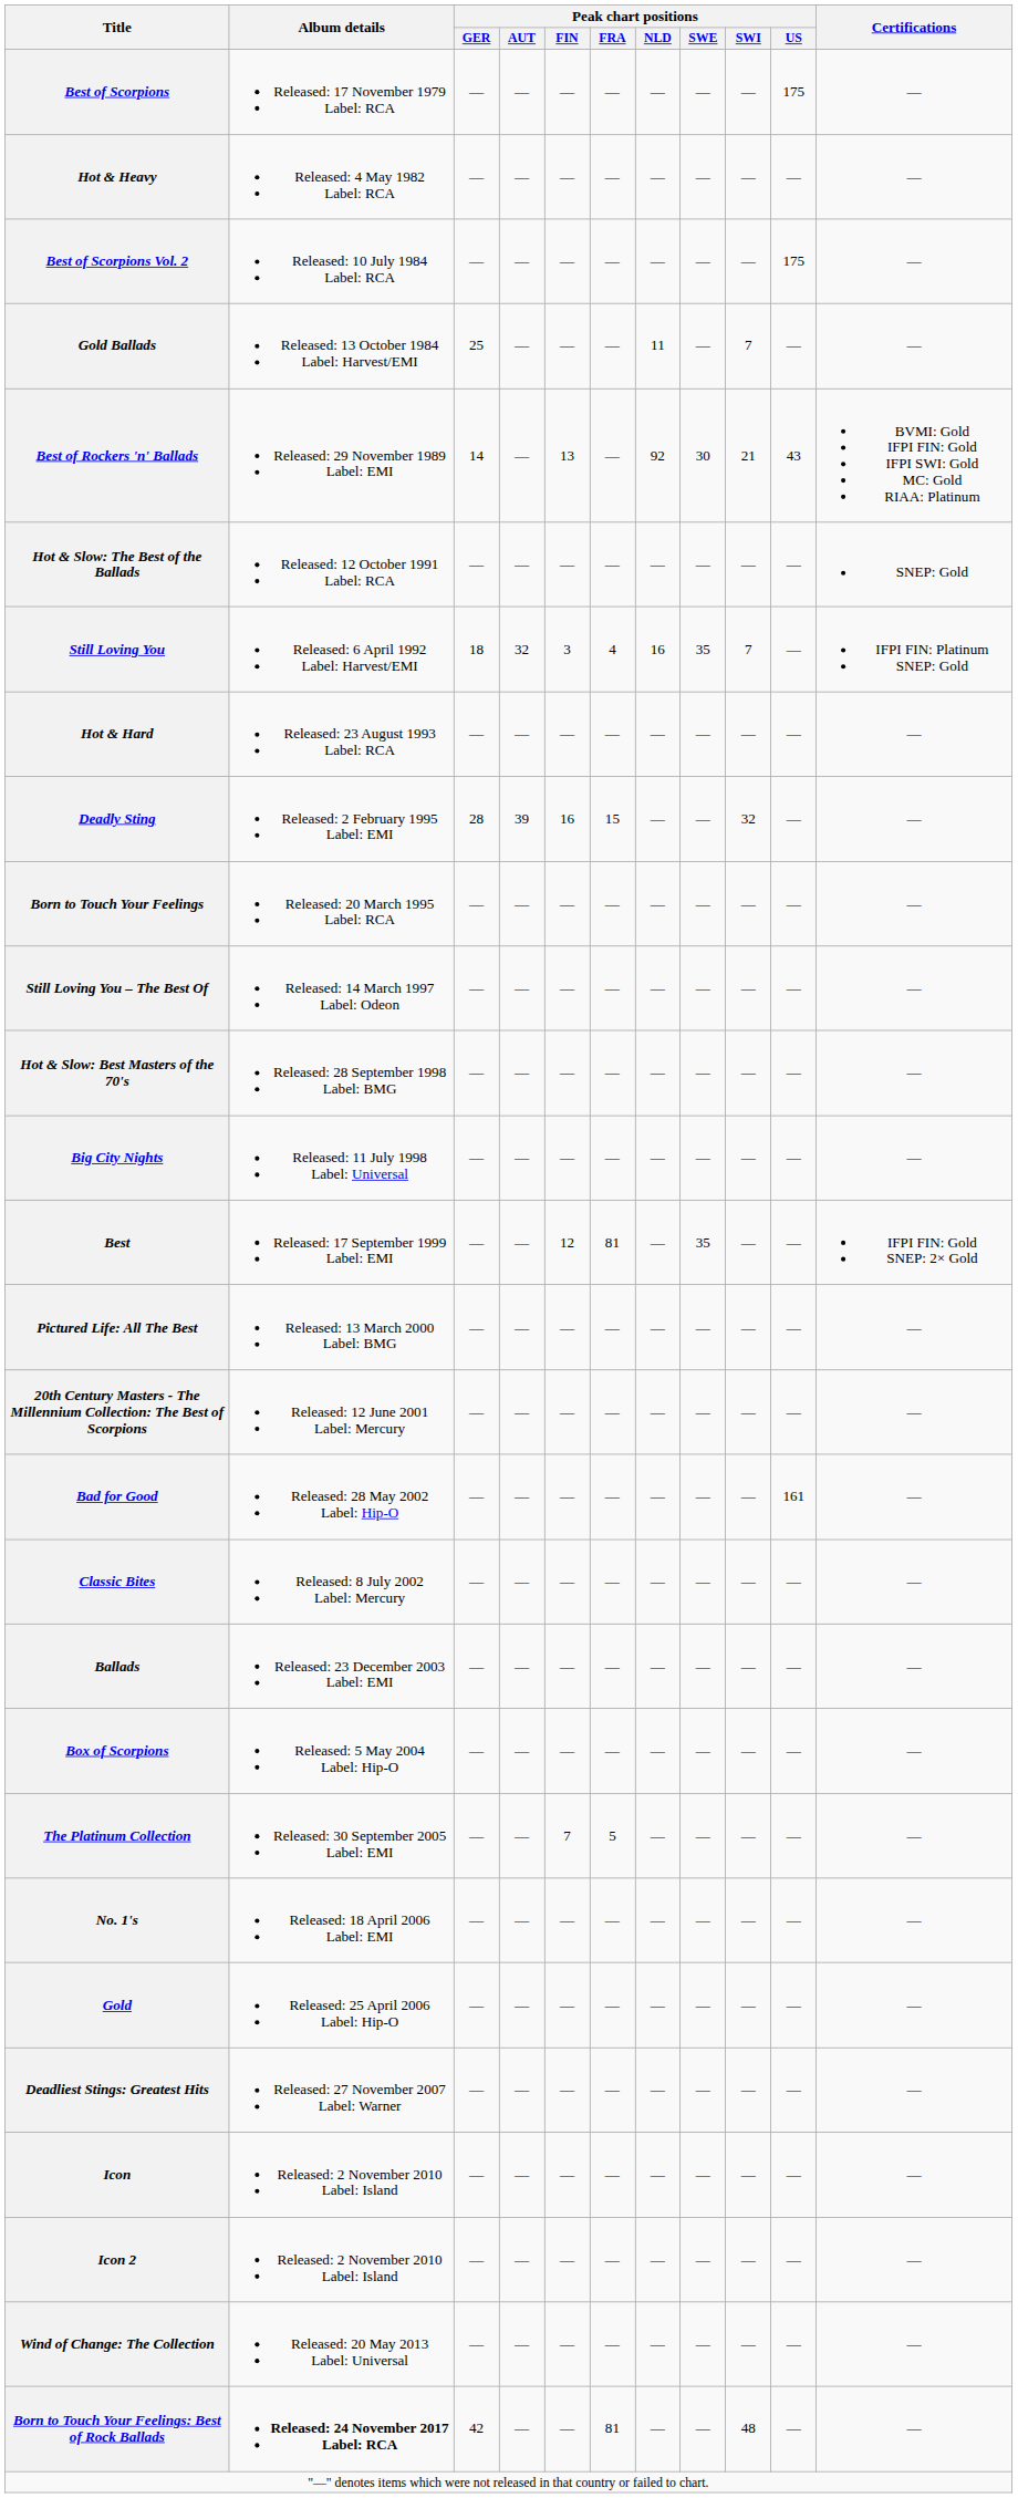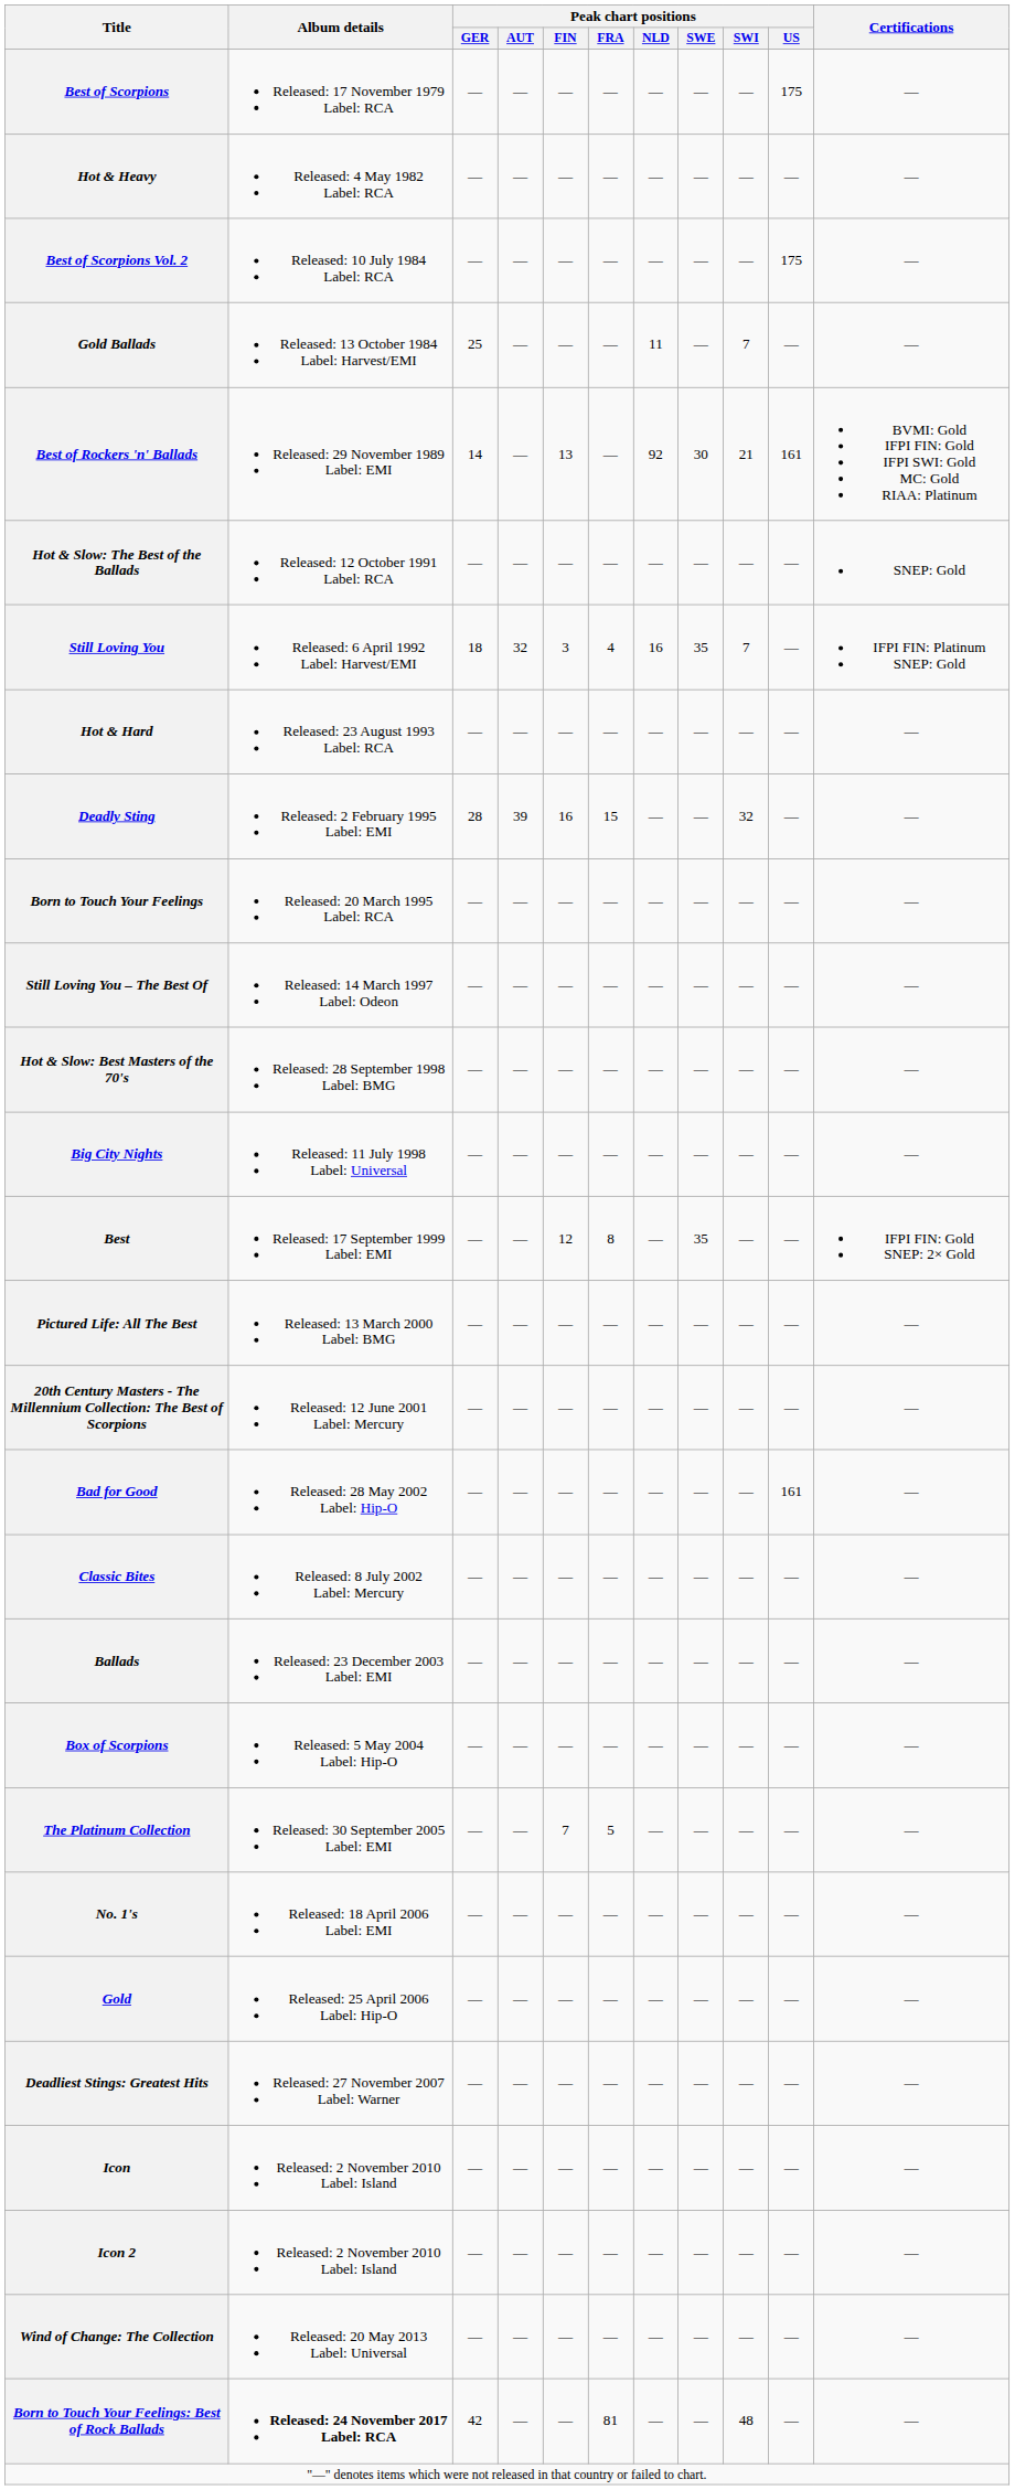 <table class="wikitable plainrowheaders" style="text-align:center;">
 <tr>
 <th scope="col" rowspan="2" style="width:15em;">Title</th>
 <th scope="col" rowspan="2" style="width:15em;">Album details</th>
 <th scope="col" colspan="8">Peak chart positions</th>
 <th scope="col" rowspan="2" style="width:13em;"><a href='#'>Certifications</a></th>
 </tr>
 <tr>
 <th scope="col" style="width:3em;font-size:90%;"><a href='#'>GER</a><br></th>
 <th scope="col" style="width:3em;font-size:90%;"><a href='#'>AUT</a><br></th>
 <th scope="col" style="width:3em;font-size:90%;"><a href='#'>FIN</a><br></th>
 <th scope="col" style="width:3em;font-size:90%;"><a href='#'>FRA</a><br></th>
 <th scope="col" style="width:3em;font-size:90%;"><a href='#'>NLD</a><br></th>
 <th scope="col" style="width:3em;font-size:90%;"><a href='#'>SWE</a><br></th>
 <th scope="col" style="width:3em;font-size:90%;"><a href='#'>SWI</a><br></th>
 <th scope="col" style="width:3em;font-size:90%;"><a href='#'>US</a><br></th>
 </tr>
 <tr>
 <th scope="row"><em><a href='#'>Best of Scorpions</a></em></th>
 <td><br><ul><li>Released: 17 November 1979</li><li>Label: RCA</li></ul></td>
 <td>—</td>
 <td>—</td>
 <td>—</td>
 <td>—</td>
 <td>—</td>
 <td>—</td>
 <td>—</td>
 <td>175</td>
 <td style="text-align:center;">—</td>
 </tr>
 <tr>
 <th scope="row"><em>Hot & Heavy</em></th>
 <td><br><ul><li>Released: 4 May 1982</li><li>Label: RCA</li></ul></td>
 <td>—</td>
 <td>—</td>
 <td>—</td>
 <td>—</td>
 <td>—</td>
 <td>—</td>
 <td>—</td>
 <td>—</td>
 <td style="text-align:center;">—</td>
 </tr>
 <tr>
 <th scope="row"><em><a href='#'>Best of Scorpions Vol. 2</a></em></th>
 <td><br><ul><li>Released: 10 July 1984</li><li>Label: RCA</li></ul></td>
 <td>—</td>
 <td>—</td>
 <td>—</td>
 <td>—</td>
 <td>—</td>
 <td>—</td>
 <td>—</td>
 <td>175</td>
 <td style="text-align:center;">—</td>
 </tr>
 <tr>
 <th scope="row"><em>Gold Ballads</em></th>
 <td><br><ul><li>Released: 13 October 1984</li><li>Label: Harvest/EMI</li></ul></td>
 <td>25</td>
 <td>—</td>
 <td>—</td>
 <td>—</td>
 <td>11</td>
 <td>—</td>
 <td>7</td>
 <td>—</td>
 <td style="text-align:center;">—</td>
 </tr>
 <tr>
 <th scope="row"><em><a href='#'>Best of Rockers 'n' Ballads</a></em></th>
 <td><br><ul><li>Released: 29 November 1989</li><li>Label: EMI</li></ul></td>
 <td>14</td>
 <td>—</td>
 <td>13</td>
 <td>—</td>
 <td>92</td>
 <td>30</td>
 <td>21</td>
-<td>43</td>
+<td>161</td>
 <td><br><ul><li>BVMI: Gold</li><li>IFPI FIN: Gold</li><li>IFPI SWI: Gold</li><li>MC: Gold</li><li>RIAA: Platinum</li></ul></td>
 </tr>
 <tr>
 <th scope="row"><em>Hot & Slow: The Best of the Ballads</em></th>
 <td><br><ul><li>Released: 12 October 1991</li><li>Label: RCA</li></ul></td>
 <td>—</td>
 <td>—</td>
 <td>—</td>
 <td>—</td>
 <td>—</td>
 <td>—</td>
 <td>—</td>
 <td>—</td>
 <td><br><ul><li>SNEP: Gold</li></ul></td>
 </tr>
 <tr>
 <th scope="row"><em><a href='#'>Still Loving You</a></em></th>
 <td><br><ul><li>Released: 6 April 1992</li><li>Label: Harvest/EMI</li></ul></td>
 <td>18</td>
 <td>32</td>
 <td>3</td>
 <td>4</td>
 <td>16</td>
 <td>35</td>
 <td>7</td>
 <td>—</td>
 <td><br><ul><li>IFPI FIN: Platinum</li><li>SNEP: Gold</li></ul></td>
 </tr>
 <tr>
 <th scope="row"><em>Hot & Hard</em></th>
 <td><br><ul><li>Released: 23 August 1993</li><li>Label: RCA</li></ul></td>
 <td>—</td>
 <td>—</td>
 <td>—</td>
 <td>—</td>
 <td>—</td>
 <td>—</td>
 <td>—</td>
 <td>—</td>
 <td style="text-align:center;">—</td>
 </tr>
 <tr>
 <th scope="row"><em><a href='#'>Deadly Sting</a></em></th>
 <td><br><ul><li>Released: 2 February 1995</li><li>Label: EMI</li></ul></td>
 <td>28</td>
 <td>39</td>
 <td>16</td>
 <td>15</td>
 <td>—</td>
 <td>—</td>
 <td>32</td>
 <td>—</td>
 <td style="text-align:center;">—</td>
 </tr>
 <tr>
 <th scope="row"><em>Born to Touch Your Feelings</em></th>
 <td><br><ul><li>Released: 20 March 1995</li><li>Label: RCA</li></ul></td>
 <td>—</td>
 <td>—</td>
 <td>—</td>
 <td>—</td>
 <td>—</td>
 <td>—</td>
 <td>—</td>
 <td>—</td>
 <td style="text-align:center;">—</td>
 </tr>
 <tr>
 <th scope="row"><em>Still Loving You – The Best Of</em></th>
 <td><br><ul><li>Released: 14 March 1997</li><li>Label: Odeon</li></ul></td>
 <td>—</td>
 <td>—</td>
 <td>—</td>
 <td>—</td>
 <td>—</td>
 <td>—</td>
 <td>—</td>
 <td>—</td>
 <td style="text-align:center;">—</td>
 </tr>
 <tr>
 <th scope="row"><em>Hot & Slow: Best Masters of the 70's</em></th>
 <td><br><ul><li>Released: 28 September 1998</li><li>Label: BMG</li></ul></td>
 <td>—</td>
 <td>—</td>
 <td>—</td>
 <td>—</td>
 <td>—</td>
 <td>—</td>
 <td>—</td>
 <td>—</td>
 <td style="text-align:center;">—</td>
 </tr>
 <tr>
 <th scope="row"><em><a href='#'>Big City Nights</a></em></th>
 <td><br><ul><li>Released: 11 July 1998</li><li>Label: <a href='#'>Universal</a></li></ul></td>
 <td>—</td>
 <td>—</td>
 <td>—</td>
 <td>—</td>
 <td>—</td>
 <td>—</td>
 <td>—</td>
 <td>—</td>
 <td style="text-align:center;">—</td>
 </tr>
 <tr>
 <th scope="row"><em>Best</em></th>
 <td><br><ul><li>Released: 17 September 1999</li><li>Label: EMI</li></ul></td>
 <td>—</td>
 <td>—</td>
 <td>12</td>
-<td>81<br></td>
+<td>8</td>
 <td>—</td>
 <td>35</td>
 <td>—</td>
 <td>—</td>
 <td><br><ul><li>IFPI FIN: Gold</li><li>SNEP: 2× Gold</li></ul></td>
 </tr>
 <tr>
 <th scope="row"><em>Pictured Life: All The Best</em></th>
 <td><br><ul><li>Released: 13 March 2000</li><li>Label: BMG</li></ul></td>
 <td>—</td>
 <td>—</td>
 <td>—</td>
 <td>—</td>
 <td>—</td>
 <td>—</td>
 <td>—</td>
 <td>—</td>
 <td style="text-align:center;">—</td>
 </tr>
 <tr>
 <th scope="row"><em>20th Century Masters - The Millennium Collection: The Best of Scorpions</em></th>
 <td><br><ul><li>Released: 12 June 2001</li><li>Label: Mercury</li></ul></td>
 <td>—</td>
 <td>—</td>
 <td>—</td>
 <td>—</td>
 <td>—</td>
 <td>—</td>
 <td>—</td>
 <td>—</td>
 <td style="text-align:center;">—</td>
 </tr>
 <tr>
 <th scope="row"><em><a href='#'>Bad for Good</a></em></th>
 <td><br><ul><li>Released: 28 May 2002</li><li>Label: <a href='#'>Hip-O</a></li></ul></td>
 <td>—</td>
 <td>—</td>
 <td>—</td>
 <td>—</td>
 <td>—</td>
 <td>—</td>
 <td>—</td>
 <td>161</td>
 <td style="text-align:center;">—</td>
 </tr>
 <tr>
 <th scope="row"><em><a href='#'>Classic Bites</a></em></th>
 <td><br><ul><li>Released: 8 July 2002</li><li>Label: Mercury</li></ul></td>
 <td>—</td>
 <td>—</td>
 <td>—</td>
 <td>—</td>
 <td>—</td>
 <td>—</td>
 <td>—</td>
 <td>—</td>
 <td style="text-align:center;">—</td>
 </tr>
 <tr>
 <th scope="row"><em>Ballads</em></th>
 <td><br><ul><li>Released: 23 December 2003</li><li>Label: EMI</li></ul></td>
 <td>—</td>
 <td>—</td>
 <td>—</td>
 <td>—</td>
 <td>—</td>
 <td>—</td>
 <td>—</td>
 <td>—</td>
 <td style="text-align:center;">—</td>
 </tr>
 <tr>
 <th scope="row"><em><a href='#'>Box of Scorpions</a></em></th>
 <td><br><ul><li>Released: 5 May 2004</li><li>Label: Hip-O</li></ul></td>
 <td>—</td>
 <td>—</td>
 <td>—</td>
 <td>—</td>
 <td>—</td>
 <td>—</td>
 <td>—</td>
 <td>—</td>
 <td style="text-align:center;">—</td>
 </tr>
 <tr>
 <th scope="row"><em><a href='#'>The Platinum Collection</a></em></th>
 <td><br><ul><li>Released: 30 September 2005</li><li>Label: EMI</li></ul></td>
 <td>—</td>
 <td>—</td>
 <td>7</td>
 <td>5</td>
 <td>—</td>
 <td>—</td>
 <td>—</td>
 <td>—</td>
 <td style="text-align:center;">—</td>
 </tr>
 <tr>
 <th scope="row"><em>No. 1's</em></th>
 <td><br><ul><li>Released: 18 April 2006</li><li>Label: EMI</li></ul></td>
 <td>—</td>
 <td>—</td>
 <td>—</td>
 <td>—</td>
 <td>—</td>
 <td>—</td>
 <td>—</td>
 <td>—</td>
 <td style="text-align:center;">—</td>
 </tr>
 <tr>
 <th scope="row"><em><a href='#'>Gold</a></em></th>
 <td><br><ul><li>Released: 25 April 2006</li><li>Label: Hip-O</li></ul></td>
 <td>—</td>
 <td>—</td>
 <td>—</td>
 <td>—</td>
 <td>—</td>
 <td>—</td>
 <td>—</td>
 <td>—</td>
 <td style="text-align:center;">—</td>
 </tr>
 <tr>
 <th scope="row"><em>Deadliest Stings: Greatest Hits</em></th>
 <td><br><ul><li>Released: 27 November 2007</li><li>Label: Warner</li></ul></td>
 <td>—</td>
 <td>—</td>
 <td>—</td>
 <td>—</td>
 <td>—</td>
 <td>—</td>
 <td>—</td>
 <td>—</td>
 <td style="text-align:center;">—</td>
 </tr>
 <tr>
 <th scope="row"><em>Icon</em></th>
 <td><br><ul><li>Released: 2 November 2010</li><li>Label: Island</li></ul></td>
 <td>—</td>
 <td>—</td>
 <td>—</td>
 <td>—</td>
 <td>—</td>
 <td>—</td>
 <td>—</td>
 <td>—</td>
 <td style="text-align:center;">—</td>
 </tr>
 <tr>
 <th scope="row"><em>Icon 2</em></th>
 <td><br><ul><li>Released: 2 November 2010</li><li>Label: Island</li></ul></td>
 <td>—</td>
 <td>—</td>
 <td>—</td>
 <td>—</td>
 <td>—</td>
 <td>—</td>
 <td>—</td>
 <td>—</td>
 <td style="text-align:center;">—</td>
 </tr>
 <tr>
 <th scope="row"><em>Wind of Change: The Collection</em></th>
 <td><br><ul><li>Released: 20 May 2013</li><li>Label: Universal</li></ul></td>
 <td>—</td>
 <td>—</td>
 <td>—</td>
 <td>—</td>
 <td>—</td>
 <td>—</td>
 <td>—</td>
 <td>—</td>
 <td style="text-align:center;">—</td>
 </tr>
 <tr>
 <th scope="row"><em><a href='#'>Born to Touch Your Feelings: Best of Rock Ballads</a></em></th>
 <td><strong><br><ul><li>Released: 24 November 2017</li><li>Label: RCA</li></ul></strong></td>
 <td>42</td>
 <td>—</td>
 <td>—</td>
 <td>81<br></td>
 <td>—</td>
 <td>—</td>
 <td>48</td>
 <td>—</td>
 <td style="text-align:center;">—</td>
 </tr>
 <tr>
 <td colspan="15" style="text-align:center; font-size:90%;">"—" denotes items which were not released in that country or failed to chart.</td>
 </tr>
 </table>
